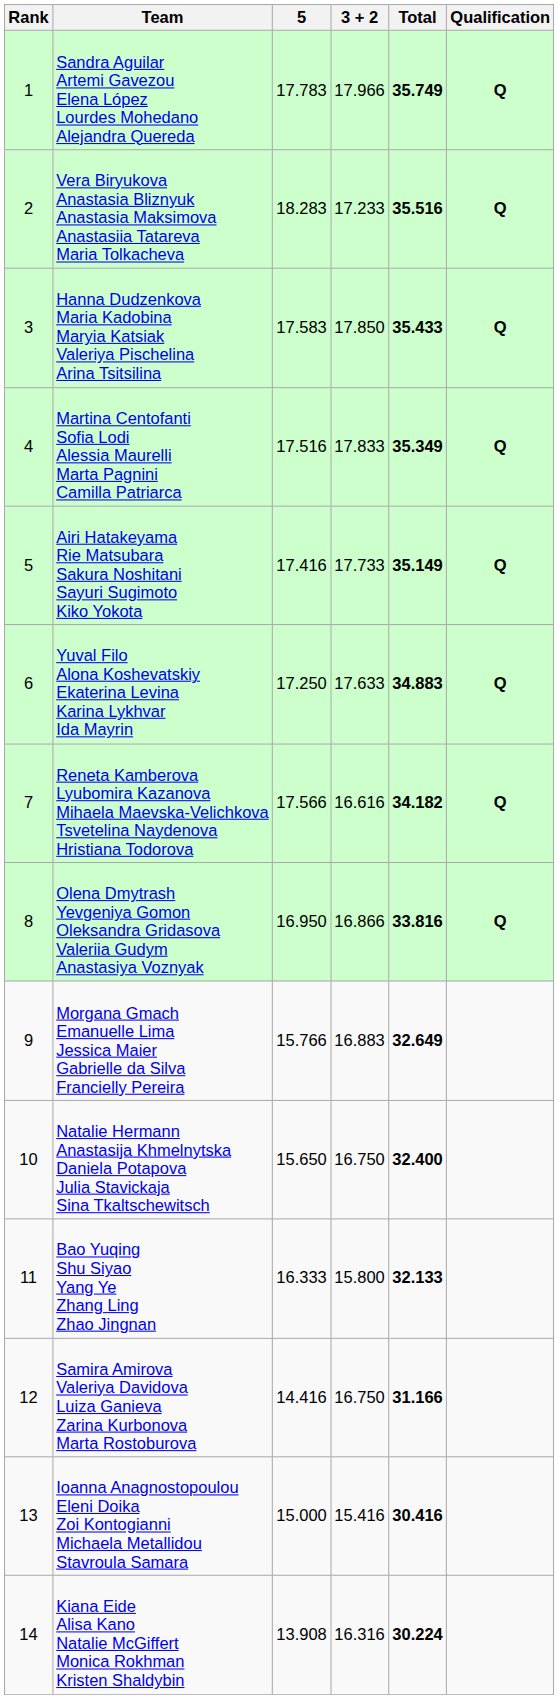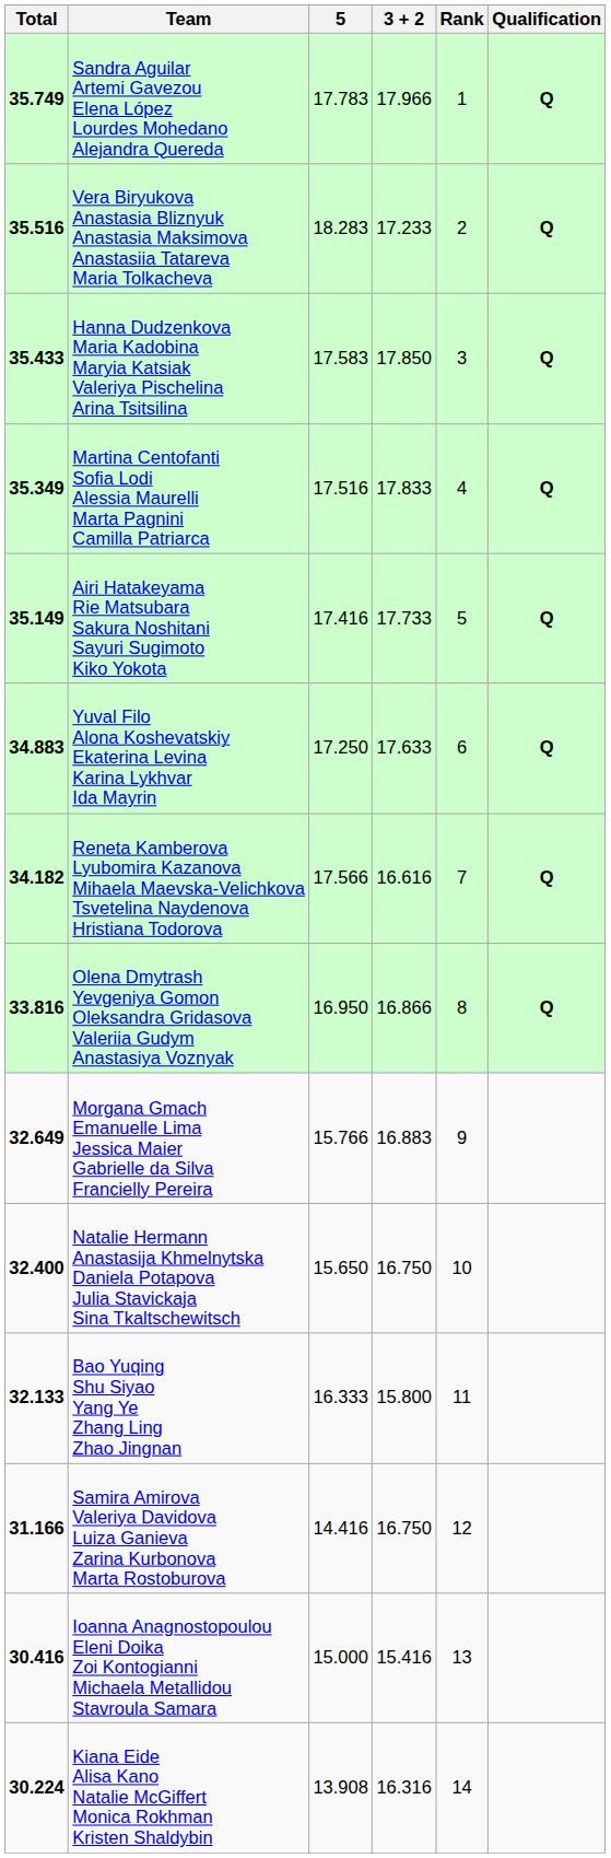 <table class="wikitable sortable" style="text-align:center">
 <tr>
-<th scope=col>Rank</th>
+<th scope=col>Total</th>
 <th scope=col>Team</th>
 <th scope=col>5 </th>
 <th scope=col>3  + 2 </th>
-<th scope=col>Total</th>
+<th scope=col>Rank</th>
 <th>Qualification</th>
 </tr>
 <tr bgcolor=ccffcc>
-<td>1</td>
+<td><strong>35.749</strong></td>
 <td align=left><br><a href='#'>Sandra Aguilar</a><br><a href='#'>Artemi Gavezou</a><br><a href='#'>Elena López</a><br><a href='#'>Lourdes Mohedano</a><br><a href='#'>Alejandra Quereda</a></td>
 <td>17.783</td>
 <td>17.966</td>
-<td><strong>35.749</strong></td>
+<td>1</td>
 <td><strong>Q</strong></td>
 </tr>
 <tr bgcolor=ccffcc>
-<td>2</td>
+<td><strong>35.516</strong></td>
 <td align=left><br><a href='#'>Vera Biryukova</a><br><a href='#'>Anastasia Bliznyuk</a><br><a href='#'>Anastasia Maksimova</a><br><a href='#'>Anastasiia Tatareva</a><br><a href='#'>Maria Tolkacheva</a></td>
 <td>18.283</td>
 <td>17.233</td>
-<td><strong>35.516</strong></td>
+<td>2</td>
 <td><strong>Q</strong></td>
 </tr>
 <tr bgcolor=ccffcc>
-<td>3</td>
+<td><strong>35.433</strong></td>
 <td align=left><br><a href='#'>Hanna Dudzenkova</a><br><a href='#'>Maria Kadobina</a><br><a href='#'>Maryia Katsiak</a><br><a href='#'>Valeriya Pischelina</a><br><a href='#'>Arina Tsitsilina</a></td>
 <td>17.583</td>
 <td>17.850</td>
-<td><strong>35.433</strong></td>
+<td>3</td>
 <td><strong>Q</strong></td>
 </tr>
 <tr bgcolor=ccffcc>
-<td>4</td>
+<td><strong>35.349</strong></td>
 <td align=left><br><a href='#'>Martina Centofanti</a><br><a href='#'>Sofia Lodi</a><br><a href='#'>Alessia Maurelli</a><br><a href='#'>Marta Pagnini</a><br><a href='#'>Camilla Patriarca</a></td>
 <td>17.516</td>
 <td>17.833</td>
-<td><strong>35.349</strong></td>
+<td>4</td>
 <td><strong>Q</strong></td>
 </tr>
 <tr bgcolor=ccffcc>
-<td>5</td>
+<td><strong>35.149</strong></td>
 <td align=left><br><a href='#'>Airi Hatakeyama</a><br><a href='#'>Rie Matsubara</a><br><a href='#'>Sakura Noshitani</a><br><a href='#'>Sayuri Sugimoto</a><br><a href='#'>Kiko Yokota</a></td>
 <td>17.416</td>
 <td>17.733</td>
-<td><strong>35.149</strong></td>
+<td>5</td>
 <td><strong>Q</strong></td>
 </tr>
 <tr bgcolor=ccffcc>
-<td>6</td>
+<td><strong>34.883</strong></td>
 <td align=left><br><a href='#'>Yuval Filo</a><br><a href='#'>Alona Koshevatskiy</a><br><a href='#'>Ekaterina Levina</a><br><a href='#'>Karina Lykhvar</a><br><a href='#'>Ida Mayrin</a></td>
 <td>17.250</td>
 <td>17.633</td>
-<td><strong>34.883</strong></td>
+<td>6</td>
 <td><strong>Q</strong></td>
 </tr>
 <tr bgcolor=ccffcc>
-<td>7</td>
+<td><strong>34.182</strong></td>
 <td align=left><br><a href='#'>Reneta Kamberova</a><br><a href='#'>Lyubomira Kazanova</a><br><a href='#'>Mihaela Maevska-Velichkova</a><br><a href='#'>Tsvetelina Naydenova</a><br><a href='#'>Hristiana Todorova</a></td>
 <td>17.566</td>
 <td>16.616</td>
-<td><strong>34.182</strong></td>
+<td>7</td>
 <td><strong>Q</strong></td>
 </tr>
 <tr bgcolor=ccffcc>
-<td>8</td>
+<td><strong>33.816</strong></td>
 <td align=left><br><a href='#'>Olena Dmytrash</a><br><a href='#'>Yevgeniya Gomon</a><br><a href='#'>Oleksandra Gridasova</a><br><a href='#'>Valeriia Gudym</a><br><a href='#'>Anastasiya Voznyak</a></td>
 <td>16.950</td>
 <td>16.866</td>
-<td><strong>33.816</strong></td>
+<td>8</td>
 <td><strong>Q</strong></td>
 </tr>
 <tr>
-<td>9</td>
+<td><strong>32.649</strong></td>
 <td align=left><br><a href='#'>Morgana Gmach</a><br><a href='#'>Emanuelle Lima</a><br><a href='#'>Jessica Maier</a><br><a href='#'>Gabrielle da Silva</a><br><a href='#'>Francielly Pereira</a></td>
 <td>15.766</td>
 <td>16.883</td>
-<td><strong>32.649</strong></td>
+<td>9</td>
 <td></td>
 </tr>
 <tr>
-<td>10</td>
+<td><strong>32.400</strong></td>
 <td align=left><br><a href='#'>Natalie Hermann</a><br><a href='#'>Anastasija Khmelnytska</a><br><a href='#'>Daniela Potapova</a><br><a href='#'>Julia Stavickaja</a><br><a href='#'>Sina Tkaltschewitsch</a></td>
 <td>15.650</td>
 <td>16.750</td>
-<td><strong>32.400</strong></td>
+<td>10</td>
 <td></td>
 </tr>
 <tr>
-<td>11</td>
+<td><strong>32.133</strong></td>
 <td align=left><br><a href='#'>Bao Yuqing</a><br><a href='#'>Shu Siyao</a><br><a href='#'>Yang Ye</a><br><a href='#'>Zhang Ling</a><br><a href='#'>Zhao Jingnan</a></td>
 <td>16.333</td>
 <td>15.800</td>
-<td><strong>32.133</strong></td>
+<td>11</td>
 <td></td>
 </tr>
 <tr>
-<td>12</td>
+<td><strong>31.166</strong></td>
 <td align=left><br><a href='#'>Samira Amirova</a><br><a href='#'>Valeriya Davidova</a><br><a href='#'>Luiza Ganieva</a><br><a href='#'>Zarina Kurbonova</a><br><a href='#'>Marta Rostoburova</a></td>
 <td>14.416</td>
 <td>16.750</td>
-<td><strong>31.166</strong></td>
+<td>12</td>
 <td></td>
 </tr>
 <tr>
-<td>13</td>
+<td><strong>30.416</strong></td>
 <td align=left><br><a href='#'>Ioanna Anagnostopoulou</a><br><a href='#'>Eleni Doika</a><br><a href='#'>Zoi Kontogianni</a><br><a href='#'>Michaela Metallidou</a><br><a href='#'>Stavroula Samara</a></td>
 <td>15.000</td>
 <td>15.416</td>
-<td><strong>30.416</strong></td>
+<td>13</td>
 <td></td>
 </tr>
 <tr>
-<td>14</td>
+<td><strong>30.224</strong></td>
 <td align=left><br><a href='#'>Kiana Eide</a><br><a href='#'>Alisa Kano</a><br><a href='#'>Natalie McGiffert</a><br><a href='#'>Monica Rokhman</a><br><a href='#'>Kristen Shaldybin</a></td>
 <td>13.908</td>
 <td>16.316</td>
-<td><strong>30.224</strong></td>
+<td>14</td>
 <td></td>
 </tr>
 </table>
